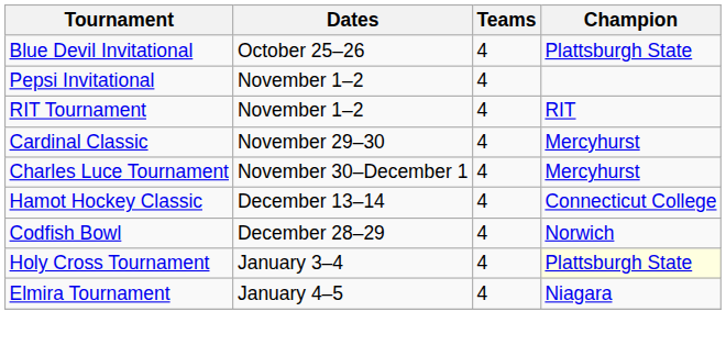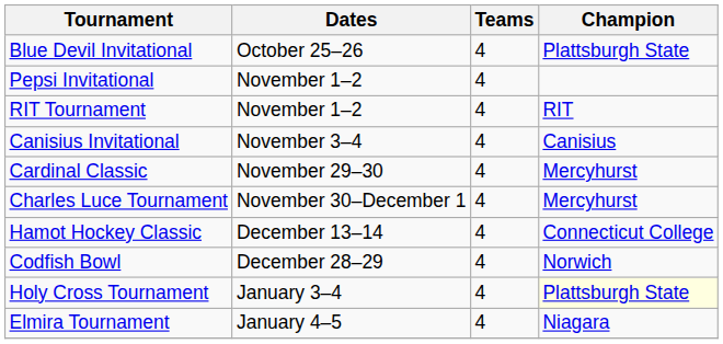 <table class="wikitable">
 <tr>
 <th>Tournament</th>
 <th>Dates</th>
 <th>Teams</th>
 <th>Champion</th>
 </tr>
 <tr>
 <td><a href='#'>Blue Devil Invitational</a></td>
 <td>October 25–26</td>
 <td>4</td>
 <td><a href='#'>Plattsburgh State</a></td>
 </tr>
 <tr>
 <td><a href='#'>Pepsi Invitational</a></td>
 <td>November 1–2</td>
 <td>4</td>
 <td></td>
 </tr>
 <tr>
 <td><a href='#'>RIT Tournament</a></td>
 <td>November 1–2</td>
 <td>4</td>
 <td><a href='#'>RIT</a></td>
+</tr>
+<tr>
+<td><a href='#'>Canisius Invitational</a></td>
+<td>November 3–4</td>
+<td>4</td>
+<td><a href='#'>Canisius</a></td>
 </tr>
 <tr>
 <td><a href='#'>Cardinal Classic</a></td>
 <td>November 29–30</td>
 <td>4</td>
 <td><a href='#'>Mercyhurst</a></td>
 </tr>
 <tr>
 <td><a href='#'>Charles Luce Tournament</a></td>
 <td>November 30–December 1</td>
 <td>4</td>
 <td><a href='#'>Mercyhurst</a></td>
 </tr>
 <tr>
 <td><a href='#'>Hamot Hockey Classic</a></td>
 <td>December 13–14</td>
 <td>4</td>
 <td><a href='#'>Connecticut College</a></td>
 </tr>
 <tr>
 <td><a href='#'>Codfish Bowl</a></td>
 <td>December 28–29</td>
 <td>4</td>
 <td><a href='#'>Norwich</a></td>
 </tr>
 <tr>
 <td><a href='#'>Holy Cross Tournament</a></td>
 <td>January 3–4</td>
 <td>4</td>
 <td style="background: lightyellow;"><a href='#'>Plattsburgh State</a></td>
 </tr>
 <tr>
 <td><a href='#'>Elmira Tournament</a></td>
 <td>January 4–5</td>
 <td>4</td>
 <td><a href='#'>Niagara</a></td>
 </tr>
 <tr>
 </tr>
 </table>
